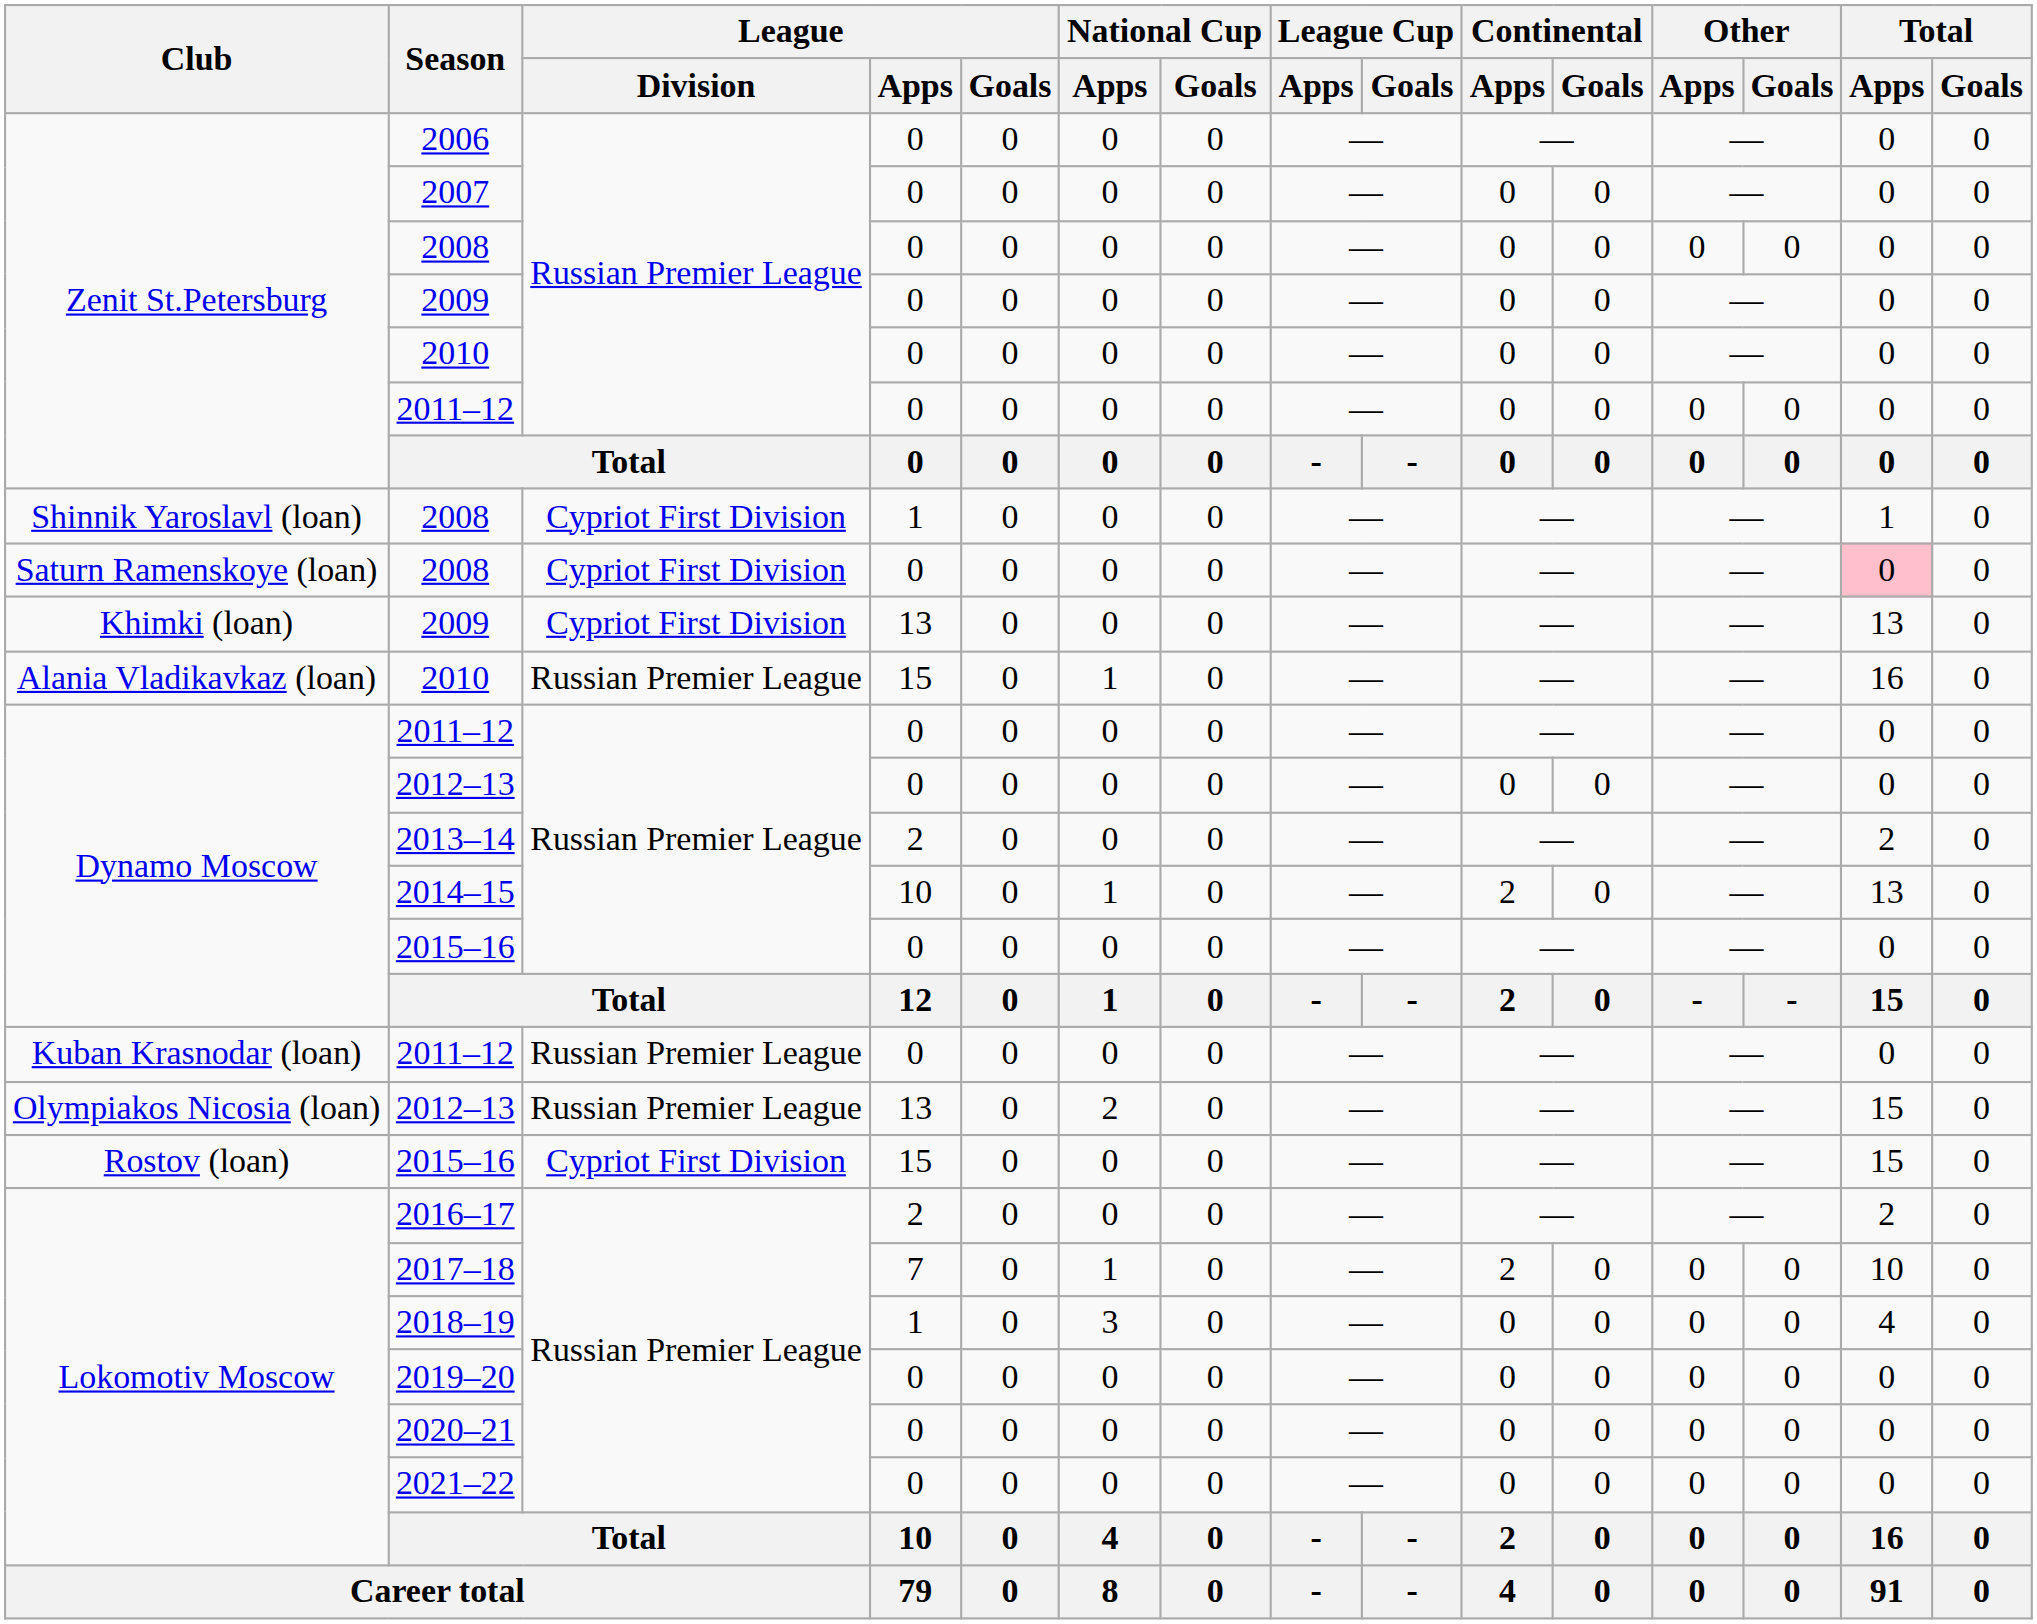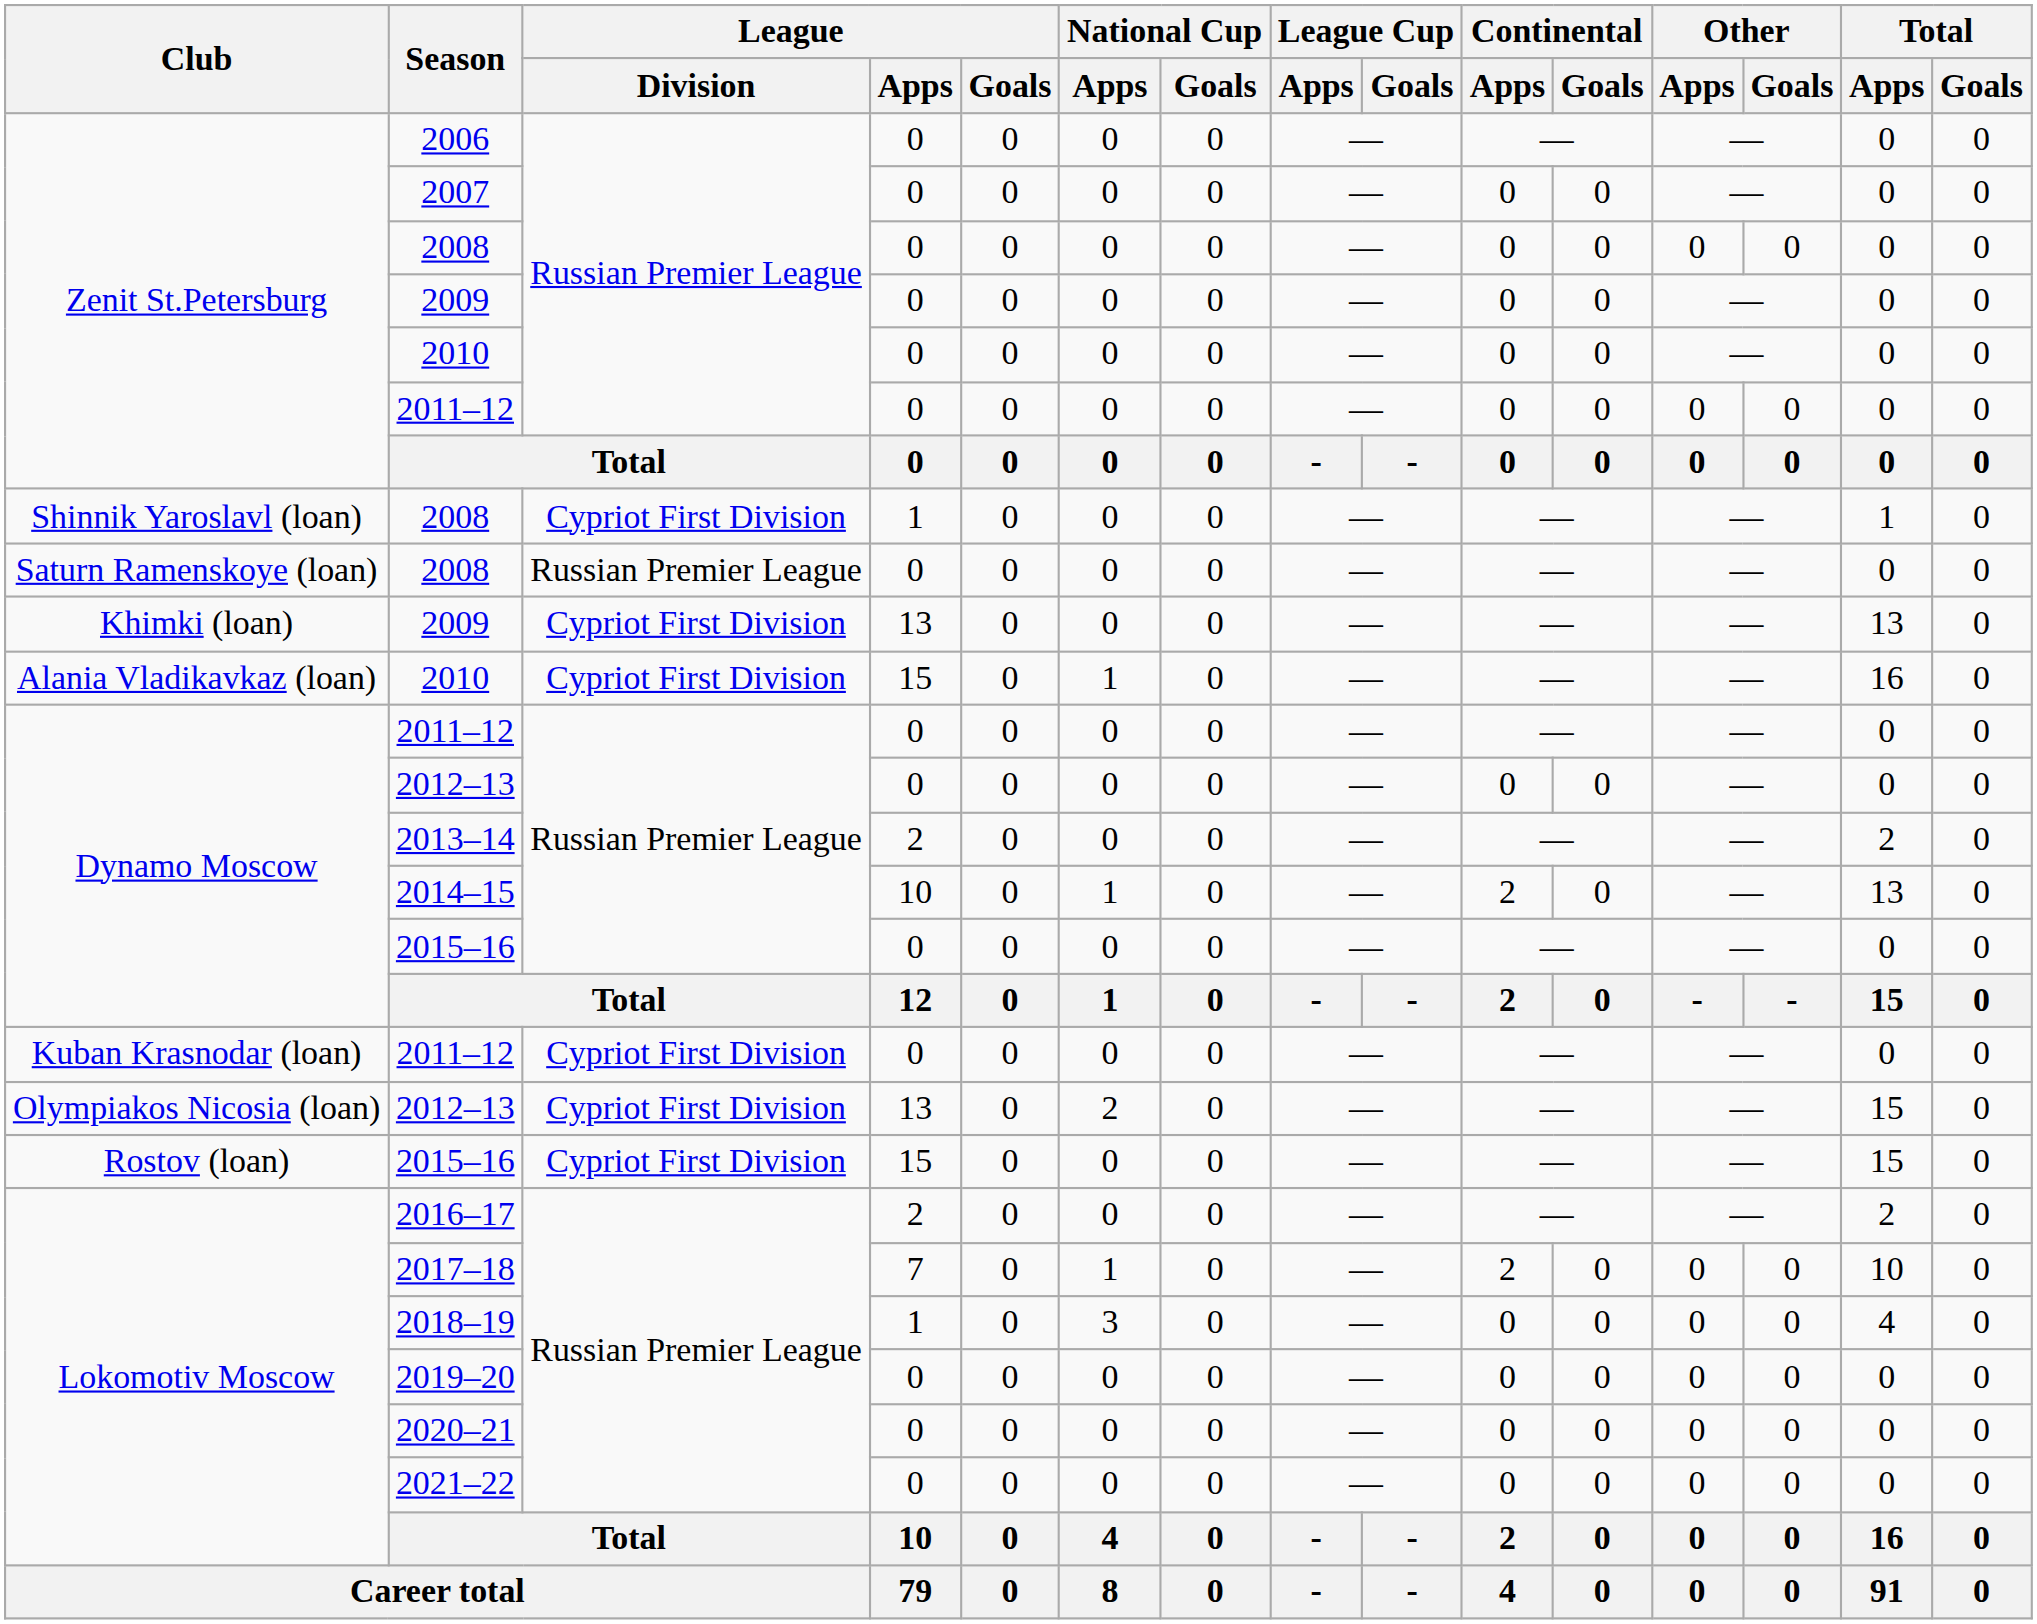 <table class="wikitable" style="text-align:center">
 <tr>
 <th rowspan="2">Club</th>
 <th rowspan="2">Season</th>
 <th colspan="3">League</th>
 <th colspan="2">National Cup</th>
 <th colspan="2">League Cup</th>
 <th colspan="2">Continental</th>
 <th colspan="2">Other</th>
 <th colspan="2">Total</th>
 </tr>
 <tr>
 <th>Division</th>
 <th>Apps</th>
 <th>Goals</th>
 <th>Apps</th>
 <th>Goals</th>
 <th>Apps</th>
 <th>Goals</th>
 <th>Apps</th>
 <th>Goals</th>
 <th>Apps</th>
 <th>Goals</th>
 <th>Apps</th>
 <th>Goals</th>
 </tr>
 <tr>
 <td rowspan="7"><a href='#'>Zenit St.Petersburg</a></td>
 <td><a href='#'>2006</a></td>
 <td rowspan="6"><a href='#'>Russian Premier League</a></td>
 <td>0</td>
 <td>0</td>
 <td>0</td>
 <td>0</td>
 <td colspan="2">—</td>
 <td colspan="2">—</td>
 <td colspan="2">—</td>
 <td>0</td>
 <td>0</td>
 </tr>
 <tr>
 <td><a href='#'>2007</a></td>
 <td>0</td>
 <td>0</td>
 <td>0</td>
 <td>0</td>
 <td colspan="2">—</td>
 <td>0</td>
 <td>0</td>
 <td colspan="2">—</td>
 <td>0</td>
 <td>0</td>
 </tr>
 <tr>
 <td><a href='#'>2008</a></td>
 <td>0</td>
 <td>0</td>
 <td>0</td>
 <td>0</td>
 <td colspan="2">—</td>
 <td>0</td>
 <td>0</td>
 <td>0</td>
 <td>0</td>
 <td>0</td>
 <td>0</td>
 </tr>
 <tr>
 <td><a href='#'>2009</a></td>
 <td>0</td>
 <td>0</td>
 <td>0</td>
 <td>0</td>
 <td colspan="2">—</td>
 <td>0</td>
 <td>0</td>
 <td colspan="2">—</td>
 <td>0</td>
 <td>0</td>
 </tr>
 <tr>
 <td><a href='#'>2010</a></td>
 <td>0</td>
 <td>0</td>
 <td>0</td>
 <td>0</td>
 <td colspan="2">—</td>
 <td>0</td>
 <td>0</td>
 <td colspan="2">—</td>
 <td>0</td>
 <td>0</td>
 </tr>
 <tr>
 <td><a href='#'>2011–12</a></td>
 <td>0</td>
 <td>0</td>
 <td>0</td>
 <td>0</td>
 <td colspan="2">—</td>
 <td>0</td>
 <td>0</td>
 <td>0</td>
 <td>0</td>
 <td>0</td>
 <td>0</td>
 </tr>
 <tr>
 <th colspan="2">Total</th>
 <th>0</th>
 <th>0</th>
 <th>0</th>
 <th>0</th>
 <th>-</th>
 <th>-</th>
 <th>0</th>
 <th>0</th>
 <th>0</th>
 <th>0</th>
 <th>0</th>
 <th>0</th>
 </tr>
 <tr>
 <td><a href='#'>Shinnik Yaroslavl</a> (loan)</td>
 <td><a href='#'>2008</a></td>
 <td><a href='#'>Cypriot First Division</a></td>
 <td>1</td>
 <td>0</td>
 <td>0</td>
 <td>0</td>
 <td colspan="2">—</td>
 <td colspan="2">—</td>
 <td colspan="2">—</td>
 <td>1</td>
 <td>0</td>
 </tr>
 <tr>
 <td><a href='#'>Saturn Ramenskoye</a> (loan)</td>
 <td><a href='#'>2008</a></td>
-<td><a href='#'>Cypriot First Division</a></td>
+<td>Russian Premier League</td>
 <td>0</td>
 <td>0</td>
 <td>0</td>
 <td>0</td>
 <td colspan="2">—</td>
 <td colspan="2">—</td>
 <td colspan="2">—</td>
-<td style="background: pink;">0</td>
+<td>0</td>
 <td>0</td>
 </tr>
 <tr>
 <td><a href='#'>Khimki</a> (loan)</td>
 <td><a href='#'>2009</a></td>
 <td><a href='#'>Cypriot First Division</a></td>
 <td>13</td>
 <td>0</td>
 <td>0</td>
 <td>0</td>
 <td colspan="2">—</td>
 <td colspan="2">—</td>
 <td colspan="2">—</td>
 <td>13</td>
 <td>0</td>
 </tr>
 <tr>
 <td><a href='#'>Alania Vladikavkaz</a> (loan)</td>
 <td><a href='#'>2010</a></td>
-<td>Russian Premier League</td>
+<td><a href='#'>Cypriot First Division</a></td>
 <td>15</td>
 <td>0</td>
 <td>1</td>
 <td>0</td>
 <td colspan="2">—</td>
 <td colspan="2">—</td>
 <td colspan="2">—</td>
 <td>16</td>
 <td>0</td>
 </tr>
 <tr>
 <td rowspan="6"><a href='#'>Dynamo Moscow</a></td>
 <td><a href='#'>2011–12</a></td>
 <td rowspan="5">Russian Premier League</td>
 <td>0</td>
 <td>0</td>
 <td>0</td>
 <td>0</td>
 <td colspan="2">—</td>
 <td colspan="2">—</td>
 <td colspan="2">—</td>
 <td>0</td>
 <td>0</td>
 </tr>
 <tr>
 <td><a href='#'>2012–13</a></td>
 <td>0</td>
 <td>0</td>
 <td>0</td>
 <td>0</td>
 <td colspan="2">—</td>
 <td>0</td>
 <td>0</td>
 <td colspan="2">—</td>
 <td>0</td>
 <td>0</td>
 </tr>
 <tr>
 <td><a href='#'>2013–14</a></td>
 <td>2</td>
 <td>0</td>
 <td>0</td>
 <td>0</td>
 <td colspan="2">—</td>
 <td colspan="2">—</td>
 <td colspan="2">—</td>
 <td>2</td>
 <td>0</td>
 </tr>
 <tr>
 <td><a href='#'>2014–15</a></td>
 <td>10</td>
 <td>0</td>
 <td>1</td>
 <td>0</td>
 <td colspan="2">—</td>
 <td>2</td>
 <td>0</td>
 <td colspan="2">—</td>
 <td>13</td>
 <td>0</td>
 </tr>
 <tr>
 <td><a href='#'>2015–16</a></td>
 <td>0</td>
 <td>0</td>
 <td>0</td>
 <td>0</td>
 <td colspan="2">—</td>
 <td colspan="2">—</td>
 <td colspan="2">—</td>
 <td>0</td>
 <td>0</td>
 </tr>
 <tr>
 <th colspan="2">Total</th>
 <th>12</th>
 <th>0</th>
 <th>1</th>
 <th>0</th>
 <th>-</th>
 <th>-</th>
 <th>2</th>
 <th>0</th>
 <th>-</th>
 <th>-</th>
 <th>15</th>
 <th>0</th>
 </tr>
 <tr>
 <td><a href='#'>Kuban Krasnodar</a> (loan)</td>
 <td><a href='#'>2011–12</a></td>
-<td>Russian Premier League</td>
+<td><a href='#'>Cypriot First Division</a></td>
 <td>0</td>
 <td>0</td>
 <td>0</td>
 <td>0</td>
 <td colspan="2">—</td>
 <td colspan="2">—</td>
 <td colspan="2">—</td>
 <td>0</td>
 <td>0</td>
 </tr>
 <tr>
 <td><a href='#'>Olympiakos Nicosia</a> (loan)</td>
 <td><a href='#'>2012–13</a></td>
-<td>Russian Premier League</td>
+<td><a href='#'>Cypriot First Division</a></td>
 <td>13</td>
 <td>0</td>
 <td>2</td>
 <td>0</td>
 <td colspan="2">—</td>
 <td colspan="2">—</td>
 <td colspan="2">—</td>
 <td>15</td>
 <td>0</td>
 </tr>
 <tr>
 <td><a href='#'>Rostov</a> (loan)</td>
 <td><a href='#'>2015–16</a></td>
 <td><a href='#'>Cypriot First Division</a></td>
 <td>15</td>
 <td>0</td>
 <td>0</td>
 <td>0</td>
 <td colspan="2">—</td>
 <td colspan="2">—</td>
 <td colspan="2">—</td>
 <td>15</td>
 <td>0</td>
 </tr>
 <tr>
 <td rowspan="7"><a href='#'>Lokomotiv Moscow</a></td>
 <td><a href='#'>2016–17</a></td>
 <td rowspan="6">Russian Premier League</td>
 <td>2</td>
 <td>0</td>
 <td>0</td>
 <td>0</td>
 <td colspan="2">—</td>
 <td colspan="2">—</td>
 <td colspan="2">—</td>
 <td>2</td>
 <td>0</td>
 </tr>
 <tr>
 <td><a href='#'>2017–18</a></td>
 <td>7</td>
 <td>0</td>
 <td>1</td>
 <td>0</td>
 <td colspan="2">—</td>
 <td>2</td>
 <td>0</td>
 <td>0</td>
 <td>0</td>
 <td>10</td>
 <td>0</td>
 </tr>
 <tr>
 <td><a href='#'>2018–19</a></td>
 <td>1</td>
 <td>0</td>
 <td>3</td>
 <td>0</td>
 <td colspan="2">—</td>
 <td>0</td>
 <td>0</td>
 <td>0</td>
 <td>0</td>
 <td>4</td>
 <td>0</td>
 </tr>
 <tr>
 <td><a href='#'>2019–20</a></td>
 <td>0</td>
 <td>0</td>
 <td>0</td>
 <td>0</td>
 <td colspan="2">—</td>
 <td>0</td>
 <td>0</td>
 <td>0</td>
 <td>0</td>
 <td>0</td>
 <td>0</td>
 </tr>
 <tr>
 <td><a href='#'>2020–21</a></td>
 <td>0</td>
 <td>0</td>
 <td>0</td>
 <td>0</td>
 <td colspan="2">—</td>
 <td>0</td>
 <td>0</td>
 <td>0</td>
 <td>0</td>
 <td>0</td>
 <td>0</td>
 </tr>
 <tr>
 <td><a href='#'>2021–22</a></td>
 <td>0</td>
 <td>0</td>
 <td>0</td>
 <td>0</td>
 <td colspan="2">—</td>
 <td>0</td>
 <td>0</td>
 <td>0</td>
 <td>0</td>
 <td>0</td>
 <td>0</td>
 </tr>
 <tr>
 <th colspan="2">Total</th>
 <th>10</th>
 <th>0</th>
 <th>4</th>
 <th>0</th>
 <th>-</th>
 <th>-</th>
 <th>2</th>
 <th>0</th>
 <th>0</th>
 <th>0</th>
 <th>16</th>
 <th>0</th>
 </tr>
 <tr>
 <th colspan="3">Career total</th>
 <th>79</th>
 <th>0</th>
 <th>8</th>
 <th>0</th>
 <th>-</th>
 <th>-</th>
 <th>4</th>
 <th>0</th>
 <th>0</th>
 <th>0</th>
 <th>91</th>
 <th>0</th>
 </tr>
 </table>
